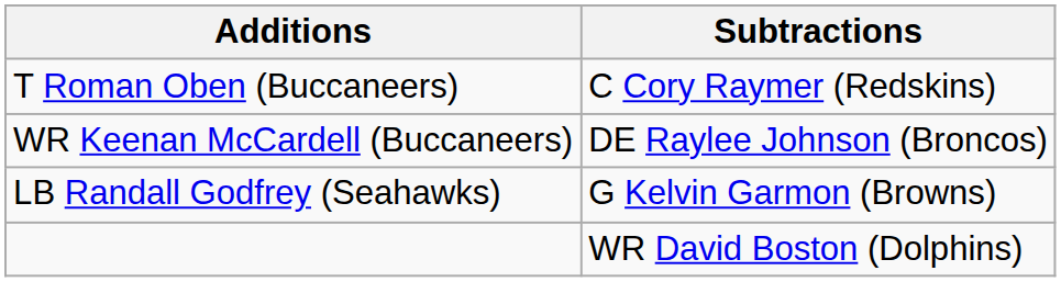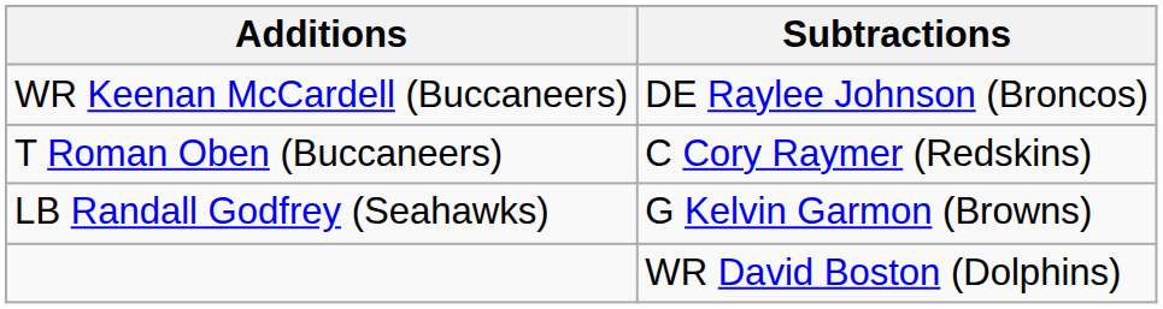 <table class="wikitable">
 <tr>
 <th>Additions</th>
 <th>Subtractions</th>
 </tr>
 <tr>
+<td>WR <a href='#'>Keenan McCardell</a> (Buccaneers)</td>
+<td>DE <a href='#'>Raylee Johnson</a> (Broncos)</td>
+</tr>
+<tr>
 <td>T <a href='#'>Roman Oben</a> (Buccaneers)</td>
 <td>C <a href='#'>Cory Raymer</a> (Redskins)</td>
-</tr>
-<tr>
-<td>WR <a href='#'>Keenan McCardell</a> (Buccaneers)</td>
-<td>DE <a href='#'>Raylee Johnson</a> (Broncos)</td>
 </tr>
 <tr>
 <td>LB <a href='#'>Randall Godfrey</a> (Seahawks)</td>
 <td>G <a href='#'>Kelvin Garmon</a> (Browns)</td>
 </tr>
 <tr>
 <td></td>
 <td>WR <a href='#'>David Boston</a> (Dolphins)</td>
 </tr>
 </table>
